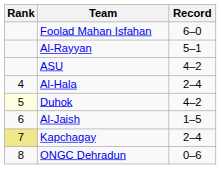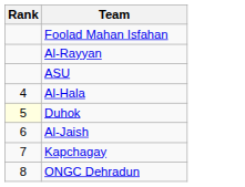 <table class="wikitable" style="text-align: center;">
 <tr>
 <th width=40>Rank</th>
 <th width=180>Team</th>
-<th width=60>Record</th>
 </tr>
 <tr>
 <td></td>
 <td align=left> <a href='#'>Foolad Mahan Isfahan</a></td>
-<td>6–0</td>
 </tr>
 <tr>
 <td></td>
 <td align=left> <a href='#'>Al-Rayyan</a></td>
-<td>5–1</td>
 </tr>
 <tr>
 <td></td>
 <td align=left> <a href='#'>ASU</a></td>
-<td>4–2</td>
 </tr>
 <tr>
 <td>4</td>
 <td align=left> <a href='#'>Al-Hala</a></td>
-<td>2–4</td>
 </tr>
 <tr>
 <td style="background: lightyellow;">5</td>
 <td align=left> <a href='#'>Duhok</a></td>
-<td>4–2</td>
 </tr>
 <tr>
 <td>6</td>
 <td align=left> <a href='#'>Al-Jaish</a></td>
-<td>1–5</td>
 </tr>
 <tr>
-<td style="background: khaki;">7</td>
+<td>7</td>
 <td align=left> <a href='#'>Kapchagay</a></td>
-<td>2–4</td>
 </tr>
 <tr>
 <td>8</td>
 <td align=left> <a href='#'>ONGC Dehradun</a></td>
-<td>0–6</td>
 </tr>
 </table>
